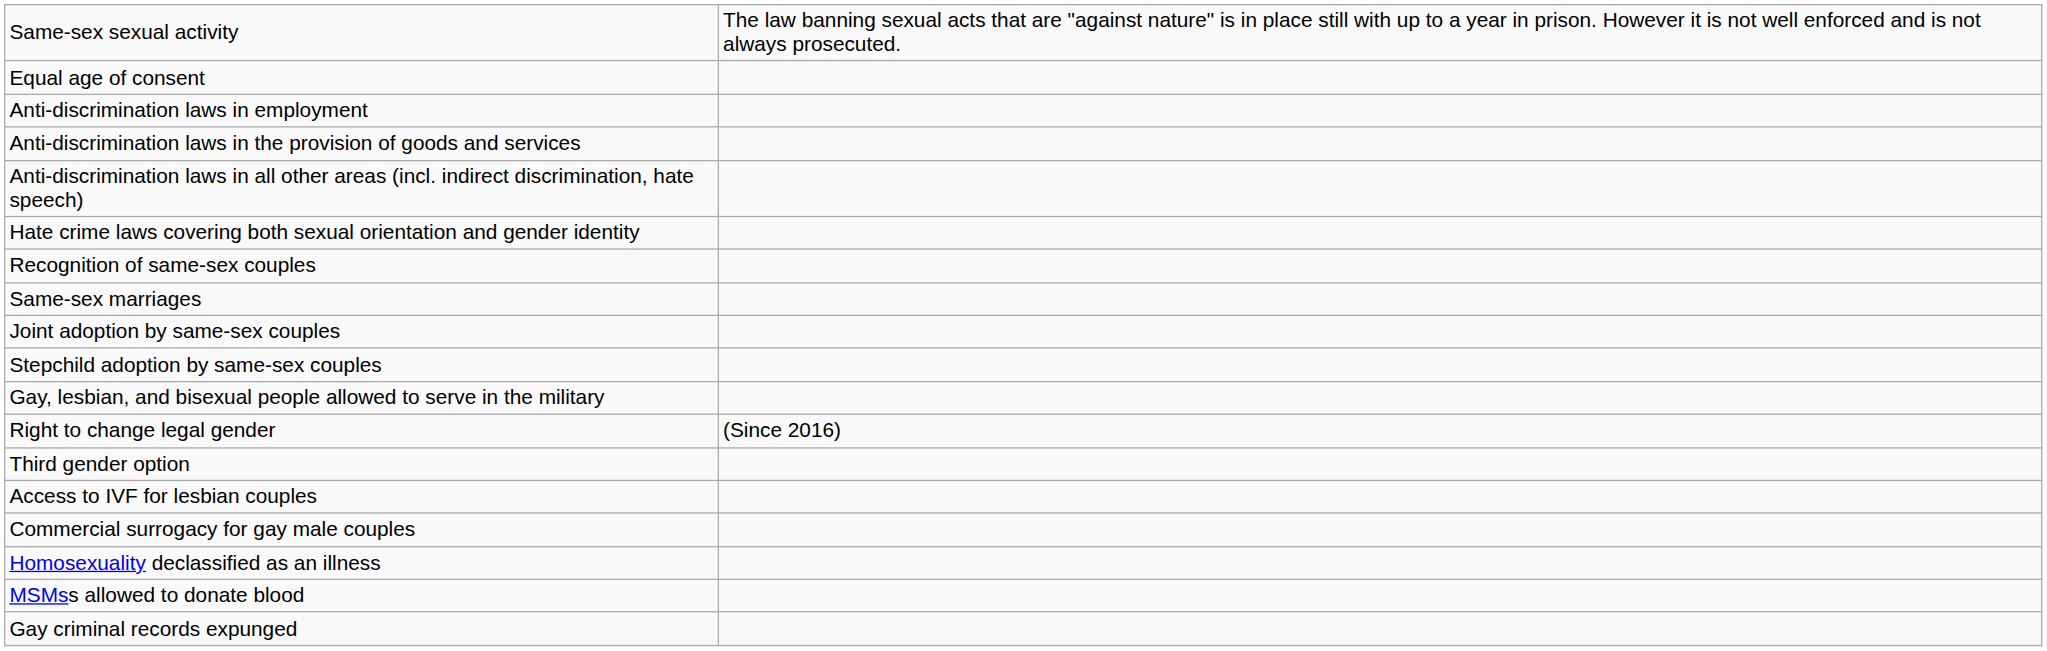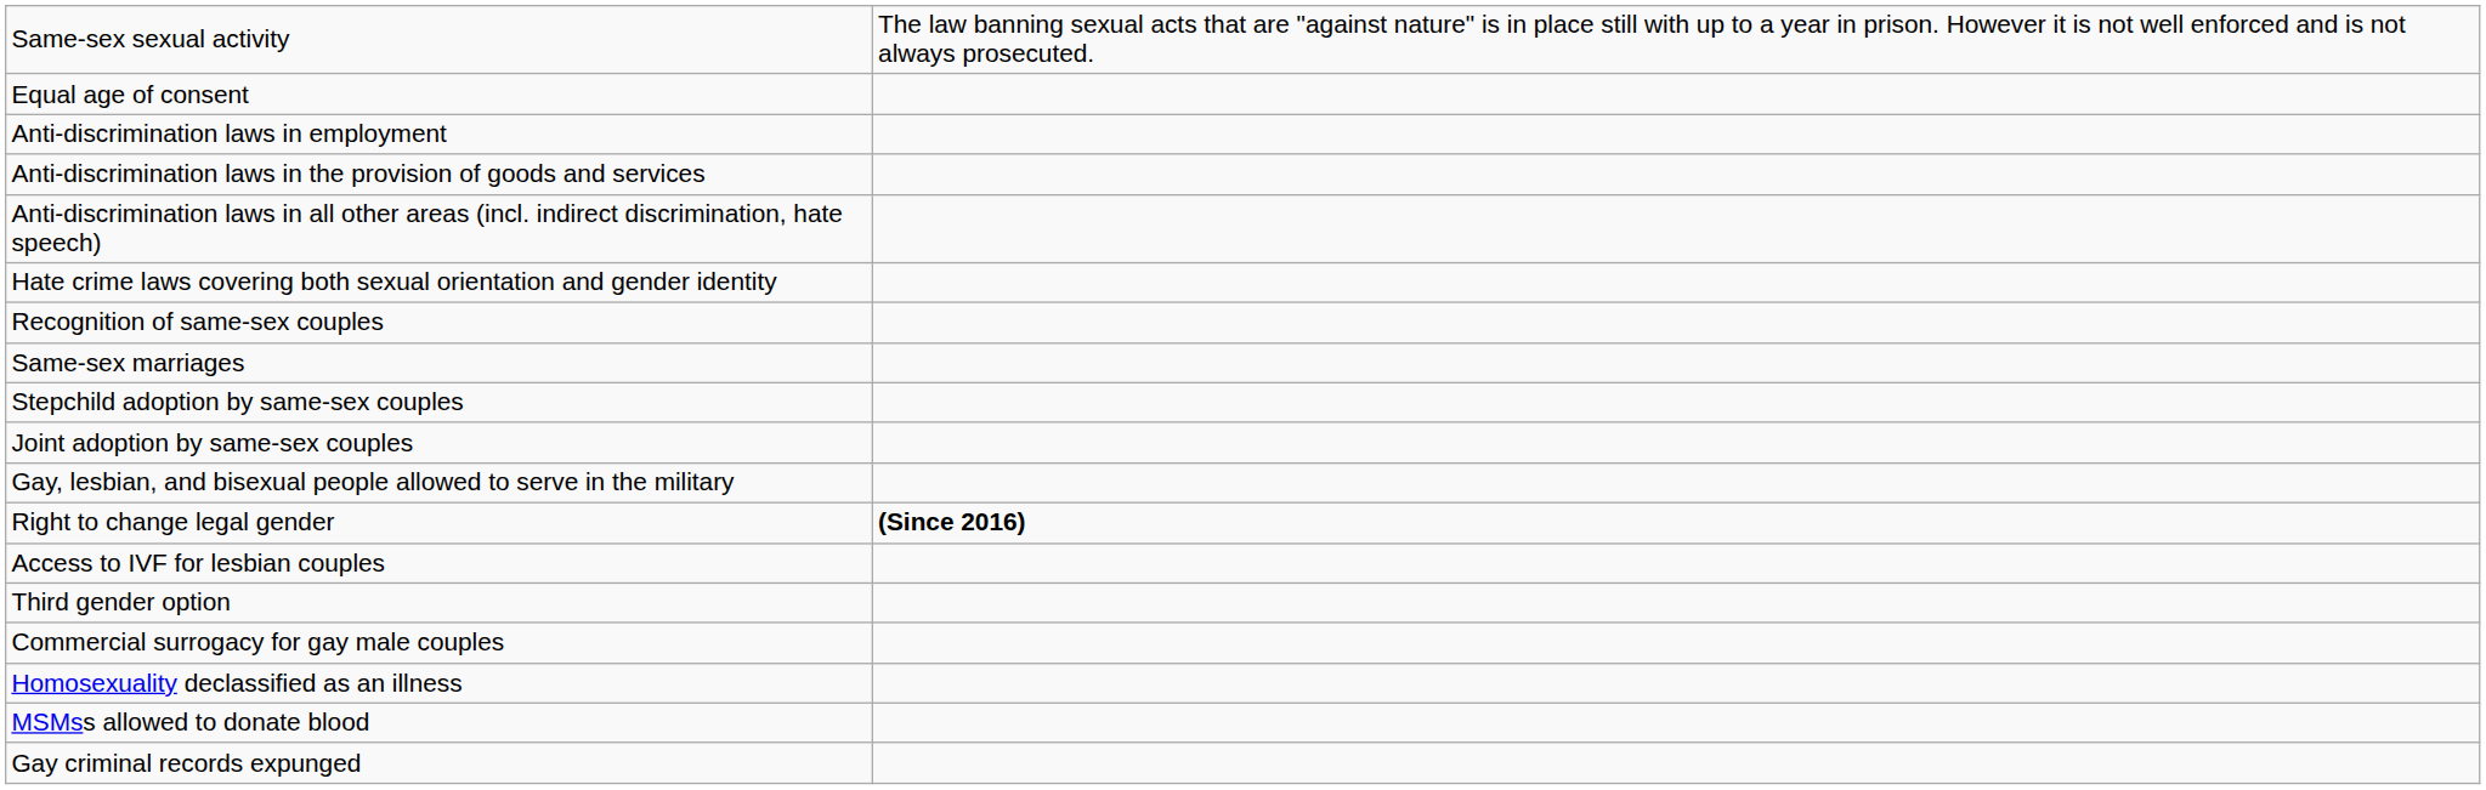 <table class="wikitable">
 <tr>
 <td>Same-sex sexual activity</td>
 <td> The law banning sexual acts that are "against nature" is in place still with up to a year in prison. However it is not well enforced and is not always prosecuted.</td>
 </tr>
 <tr>
 <td>Equal age of consent</td>
 <td></td>
 </tr>
 <tr>
 <td>Anti-discrimination laws in employment</td>
 <td></td>
 </tr>
 <tr>
 <td>Anti-discrimination laws in the provision of goods and services</td>
 <td></td>
 </tr>
 <tr>
 <td>Anti-discrimination laws in all other areas (incl. indirect discrimination, hate speech)</td>
 <td></td>
 </tr>
 <tr>
 <td>Hate crime laws covering both sexual orientation and gender identity</td>
 <td></td>
 </tr>
 <tr>
 <td>Recognition of same-sex couples</td>
 <td></td>
 </tr>
 <tr>
 <td>Same-sex marriages</td>
 <td></td>
 </tr>
 <tr>
-<td>Joint adoption by same-sex couples</td>
+<td>Stepchild adoption by same-sex couples</td>
 <td></td>
 </tr>
 <tr>
-<td>Stepchild adoption by same-sex couples</td>
+<td>Joint adoption by same-sex couples</td>
 <td></td>
 </tr>
 <tr>
 <td>Gay, lesbian, and bisexual people allowed to serve in the military</td>
 <td></td>
 </tr>
 <tr>
 <td>Right to change legal gender</td>
-<td> (Since 2016)</td>
+<td><strong> (Since 2016)</strong></td>
+</tr>
+<tr>
+<td>Access to IVF for lesbian couples</td>
+<td></td>
 </tr>
 <tr>
 <td>Third gender option</td>
-<td></td>
-</tr>
-<tr>
-<td>Access to IVF for lesbian couples</td>
 <td></td>
 </tr>
 <tr>
 <td>Commercial surrogacy for gay male couples</td>
 <td></td>
 </tr>
 <tr>
 <td><a href='#'>Homosexuality</a> declassified as an illness</td>
 <td></td>
 </tr>
 <tr>
 <td><a href='#'>MSMs</a>s allowed to donate blood</td>
 <td></td>
 </tr>
 <tr>
 <td>Gay criminal records expunged</td>
 <td></td>
 </tr>
 </table>
